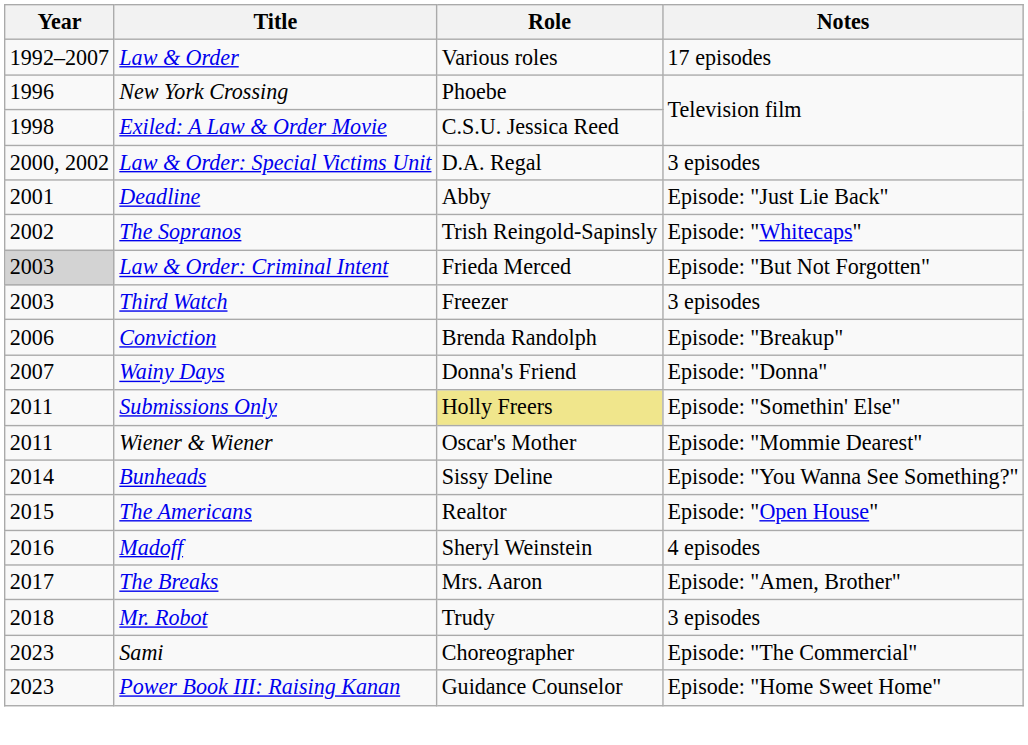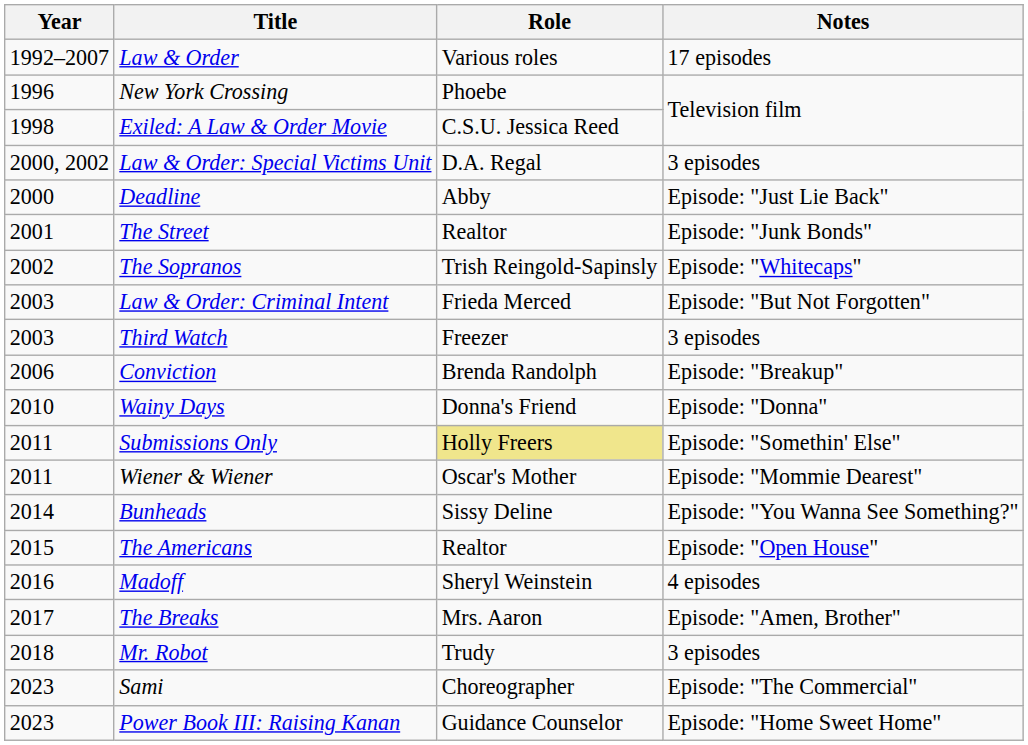 <table class="wikitable sortable">
 <tr>
 <th>Year</th>
 <th>Title</th>
 <th>Role</th>
 <th>Notes</th>
 </tr>
 <tr>
 <td>1992–2007</td>
 <td><em><a href='#'>Law & Order</a></em></td>
 <td>Various roles</td>
 <td>17 episodes</td>
 </tr>
 <tr>
 <td>1996</td>
 <td><em>New York Crossing</em></td>
 <td>Phoebe</td>
 <td rowspan="2">Television film</td>
 </tr>
 <tr>
 <td>1998</td>
 <td><em><a href='#'>Exiled: A Law & Order Movie</a></em></td>
 <td>C.S.U. Jessica Reed</td>
 </tr>
 <tr>
 <td>2000, 2002</td>
 <td><em><a href='#'>Law & Order: Special Victims Unit</a></em></td>
 <td>D.A. Regal</td>
 <td>3 episodes</td>
 </tr>
 <tr>
-<td>2001</td>
+<td>2000</td>
 <td><a href='#'><em>Deadline</em></a></td>
 <td>Abby</td>
 <td>Episode: "Just Lie Back"</td>
+</tr>
+<tr>
+<td>2001</td>
+<td><a href='#'><em>The Street</em></a></td>
+<td>Realtor</td>
+<td>Episode: "Junk Bonds"</td>
 </tr>
 <tr>
 <td>2002</td>
 <td><em><a href='#'>The Sopranos</a></em></td>
 <td>Trish Reingold-Sapinsly</td>
 <td>Episode: "<a href='#'>Whitecaps</a>"</td>
 </tr>
 <tr>
-<td style="background: lightgrey;">2003</td>
+<td>2003</td>
 <td><em><a href='#'>Law & Order: Criminal Intent</a></em></td>
 <td>Frieda Merced</td>
 <td>Episode: "But Not Forgotten"</td>
 </tr>
 <tr>
 <td>2003</td>
 <td><em><a href='#'>Third Watch</a></em></td>
 <td>Freezer</td>
 <td>3 episodes</td>
 </tr>
 <tr>
 <td>2006</td>
 <td><a href='#'><em>Conviction</em></a></td>
 <td>Brenda Randolph</td>
 <td>Episode: "Breakup"</td>
 </tr>
 <tr>
-<td>2007</td>
+<td>2010</td>
 <td><em><a href='#'>Wainy Days</a></em></td>
 <td>Donna's Friend</td>
 <td>Episode: "Donna"</td>
 </tr>
 <tr>
 <td>2011</td>
 <td><em><a href='#'>Submissions Only</a></em></td>
 <td style="background: khaki;">Holly Freers</td>
 <td>Episode: "Somethin' Else"</td>
 </tr>
 <tr>
 <td>2011</td>
 <td><em>Wiener & Wiener</em></td>
 <td>Oscar's Mother</td>
 <td>Episode: "Mommie Dearest"</td>
 </tr>
 <tr>
 <td>2014</td>
 <td><em><a href='#'>Bunheads</a></em></td>
 <td>Sissy Deline</td>
 <td>Episode: "You Wanna See Something?"</td>
 </tr>
 <tr>
 <td>2015</td>
 <td><em><a href='#'>The Americans</a></em></td>
 <td>Realtor</td>
 <td>Episode: "<a href='#'>Open House</a>"</td>
 </tr>
 <tr>
 <td>2016</td>
 <td><a href='#'><em>Madoff</em></a></td>
 <td>Sheryl Weinstein</td>
 <td>4 episodes</td>
 </tr>
 <tr>
 <td>2017</td>
 <td><a href='#'><em>The Breaks</em></a></td>
 <td>Mrs. Aaron</td>
 <td>Episode: "Amen, Brother"</td>
 </tr>
 <tr>
 <td>2018</td>
 <td><em><a href='#'>Mr. Robot</a></em></td>
 <td>Trudy</td>
 <td>3 episodes</td>
 </tr>
 <tr>
 <td>2023</td>
 <td><em>Sami</em></td>
 <td>Choreographer</td>
 <td>Episode: "The Commercial"</td>
 </tr>
 <tr>
 <td>2023</td>
 <td><em><a href='#'>Power Book III: Raising Kanan</a></em></td>
 <td>Guidance Counselor</td>
 <td>Episode: "Home Sweet Home"</td>
 </tr>
 </table>
